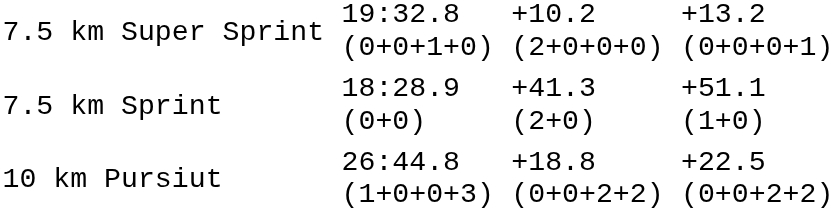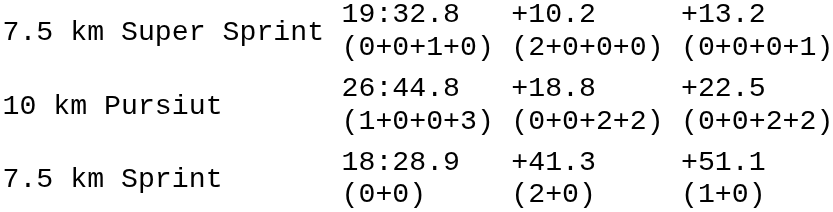 <table>
 <tr>
 <td>7.5 km Super Sprint<br><em></em></td>
 <td></td>
 <td>19:32.8<br>(0+0+1+0)</td>
 <td></td>
 <td>+10.2<br>(2+0+0+0)</td>
 <td></td>
 <td>+13.2<br>(0+0+0+1)</td>
 </tr>
 <tr>
+<td>10 km Pursiut<br><em></em></td>
+<td></td>
+<td>26:44.8<br>(1+0+0+3)</td>
+<td></td>
+<td>+18.8<br>(0+0+2+2)</td>
+<td></td>
+<td>+22.5<br>(0+0+2+2)</td>
+</tr>
+<tr>
 <td>7.5 km Sprint<br><em></em></td>
 <td></td>
 <td>18:28.9<br>(0+0)</td>
 <td></td>
 <td>+41.3<br>(2+0)</td>
 <td></td>
 <td>+51.1<br>(1+0)</td>
 </tr>
-<tr>
-<td>10 km Pursiut<br><em></em></td>
-<td></td>
-<td>26:44.8<br>(1+0+0+3)</td>
-<td></td>
-<td>+18.8<br>(0+0+2+2)</td>
-<td></td>
-<td>+22.5<br>(0+0+2+2)</td>
-</tr>
 </table>
